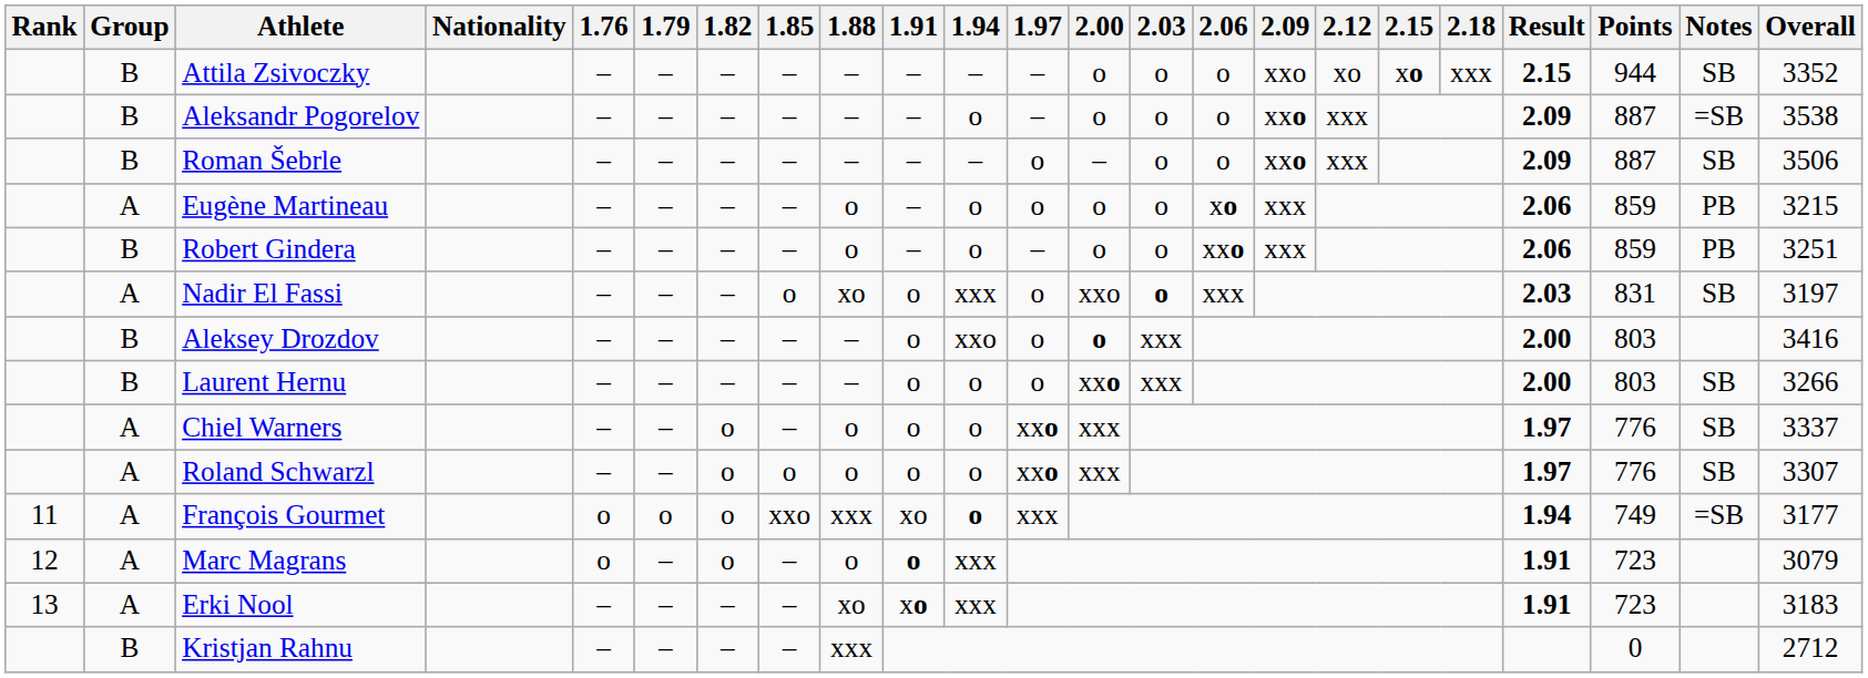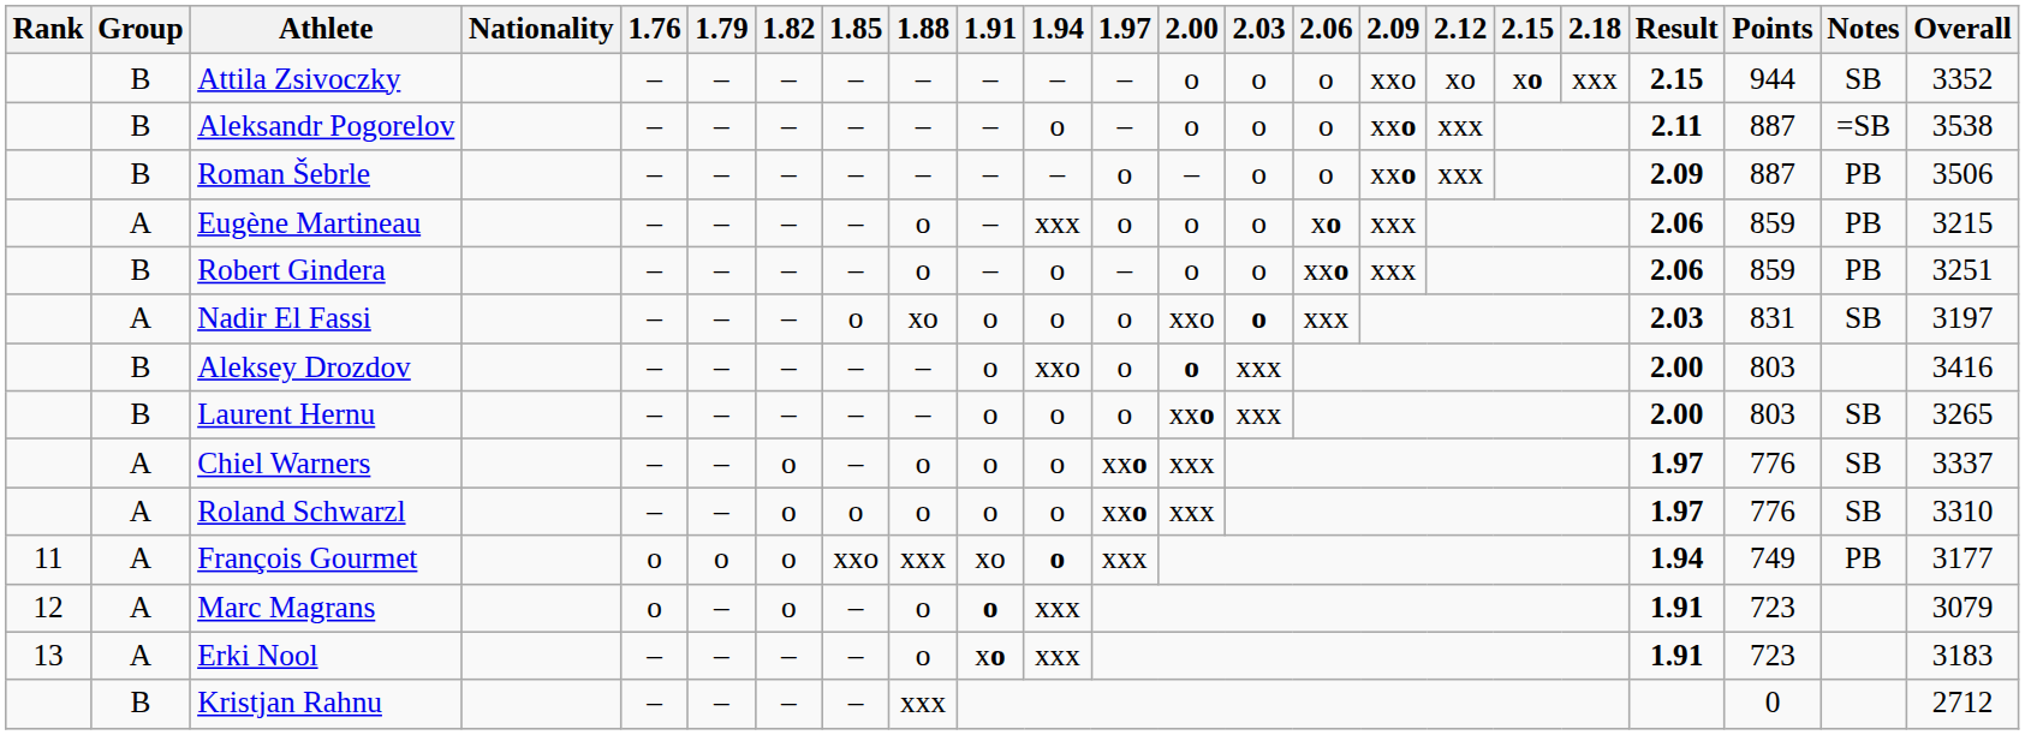 <table class="wikitable sortable" style="text-align:center">
 <tr>
 <th>Rank</th>
 <th>Group</th>
 <th>Athlete</th>
 <th>Nationality</th>
 <th>1.76</th>
 <th>1.79</th>
 <th>1.82</th>
 <th>1.85</th>
 <th>1.88</th>
 <th>1.91</th>
 <th>1.94</th>
 <th>1.97</th>
 <th>2.00</th>
 <th>2.03</th>
 <th>2.06</th>
 <th>2.09</th>
 <th>2.12</th>
 <th>2.15</th>
 <th>2.18</th>
 <th>Result</th>
 <th>Points</th>
 <th>Notes</th>
 <th>Overall</th>
 </tr>
 <tr>
 <td></td>
 <td>B</td>
 <td align="left"><a href='#'>Attila Zsivoczky</a></td>
 <td align=left></td>
 <td>–</td>
 <td>–</td>
 <td>–</td>
 <td>–</td>
 <td>–</td>
 <td>–</td>
 <td>–</td>
 <td>–</td>
 <td>o</td>
 <td>o</td>
 <td>o</td>
 <td>xxo</td>
 <td>xo</td>
 <td>x<strong>o</strong></td>
 <td>xxx</td>
 <td><strong>2.15</strong></td>
 <td>944</td>
 <td>SB</td>
 <td>3352</td>
 </tr>
 <tr>
 <td></td>
 <td>B</td>
 <td align="left"><a href='#'>Aleksandr Pogorelov</a></td>
 <td align=left></td>
 <td>–</td>
 <td>–</td>
 <td>–</td>
 <td>–</td>
 <td>–</td>
 <td>–</td>
 <td>o</td>
 <td>–</td>
 <td>o</td>
 <td>o</td>
 <td>o</td>
 <td>xx<strong>o</strong></td>
 <td>xxx</td>
 <td colspan=2></td>
-<td><strong>2.09</strong></td>
+<td><strong>2.11</strong></td>
 <td>887</td>
 <td>=SB</td>
 <td>3538</td>
 </tr>
 <tr>
 <td></td>
 <td>B</td>
 <td align="left"><a href='#'>Roman Šebrle</a></td>
 <td align=left></td>
 <td>–</td>
 <td>–</td>
 <td>–</td>
 <td>–</td>
 <td>–</td>
 <td>–</td>
 <td>–</td>
 <td>o</td>
 <td>–</td>
 <td>o</td>
 <td>o</td>
 <td>xx<strong>o</strong></td>
 <td>xxx</td>
 <td colspan=2></td>
 <td><strong>2.09</strong></td>
 <td>887</td>
-<td>SB</td>
+<td>PB</td>
 <td>3506</td>
 </tr>
 <tr>
 <td></td>
 <td>A</td>
 <td align="left"><a href='#'>Eugène Martineau</a></td>
 <td align=left></td>
 <td>–</td>
 <td>–</td>
 <td>–</td>
 <td>–</td>
 <td>o</td>
 <td>–</td>
-<td>o</td>
+<td>xxx</td>
 <td>o</td>
 <td>o</td>
 <td>o</td>
 <td>x<strong>o</strong></td>
 <td>xxx</td>
 <td colspan=3></td>
 <td><strong>2.06</strong></td>
 <td>859</td>
 <td>PB</td>
 <td>3215</td>
 </tr>
 <tr>
 <td></td>
 <td>B</td>
 <td align="left"><a href='#'>Robert Gindera</a></td>
 <td align=left></td>
 <td>–</td>
 <td>–</td>
 <td>–</td>
 <td>–</td>
 <td>o</td>
 <td>–</td>
 <td>o</td>
 <td>–</td>
 <td>o</td>
 <td>o</td>
 <td>xx<strong>o</strong></td>
 <td>xxx</td>
 <td colspan=3></td>
 <td><strong>2.06</strong></td>
 <td>859</td>
 <td>PB</td>
 <td>3251</td>
 </tr>
 <tr>
 <td></td>
 <td>A</td>
 <td align="left"><a href='#'>Nadir El Fassi</a></td>
 <td align=left></td>
 <td>–</td>
 <td>–</td>
 <td>–</td>
 <td>o</td>
 <td>xo</td>
 <td>o</td>
-<td>xxx</td>
+<td>o</td>
 <td>o</td>
 <td>xxo</td>
 <td><strong>o</strong></td>
 <td>xxx</td>
 <td colspan=4></td>
 <td><strong>2.03</strong></td>
 <td>831</td>
 <td>SB</td>
 <td>3197</td>
 </tr>
 <tr>
 <td></td>
 <td>B</td>
 <td align="left"><a href='#'>Aleksey Drozdov</a></td>
 <td align=left></td>
 <td>–</td>
 <td>–</td>
 <td>–</td>
 <td>–</td>
 <td>–</td>
 <td>o</td>
 <td>xxo</td>
 <td>o</td>
 <td><strong>o</strong></td>
 <td>xxx</td>
 <td colspan=5></td>
 <td><strong>2.00</strong></td>
 <td>803</td>
 <td></td>
 <td>3416</td>
 </tr>
 <tr>
 <td></td>
 <td>B</td>
 <td align="left"><a href='#'>Laurent Hernu</a></td>
 <td align=left></td>
 <td>–</td>
 <td>–</td>
 <td>–</td>
 <td>–</td>
 <td>–</td>
 <td>o</td>
 <td>o</td>
 <td>o</td>
 <td>xx<strong>o</strong></td>
 <td>xxx</td>
 <td colspan=5></td>
 <td><strong>2.00</strong></td>
 <td>803</td>
 <td>SB</td>
-<td>3266</td>
+<td>3265</td>
 </tr>
 <tr>
 <td></td>
 <td>A</td>
 <td align="left"><a href='#'>Chiel Warners</a></td>
 <td align=left></td>
 <td>–</td>
 <td>–</td>
 <td>o</td>
 <td>–</td>
 <td>o</td>
 <td>o</td>
 <td>o</td>
 <td>xx<strong>o</strong></td>
 <td>xxx</td>
 <td colspan=6></td>
 <td><strong>1.97</strong></td>
 <td>776</td>
 <td>SB</td>
 <td>3337</td>
 </tr>
 <tr>
 <td></td>
 <td>A</td>
 <td align="left"><a href='#'>Roland Schwarzl</a></td>
 <td align=left></td>
 <td>–</td>
 <td>–</td>
 <td>o</td>
 <td>o</td>
 <td>o</td>
 <td>o</td>
 <td>o</td>
 <td>xx<strong>o</strong></td>
 <td>xxx</td>
 <td colspan=6></td>
 <td><strong>1.97</strong></td>
 <td>776</td>
 <td>SB</td>
-<td>3307</td>
+<td>3310</td>
 </tr>
 <tr>
 <td>11</td>
 <td>A</td>
 <td align="left"><a href='#'>François Gourmet</a></td>
 <td align=left></td>
 <td>o</td>
 <td>o</td>
 <td>o</td>
 <td>xxo</td>
 <td>xxx</td>
 <td>xo</td>
 <td><strong>o</strong></td>
 <td>xxx</td>
 <td colspan=7></td>
 <td><strong>1.94</strong></td>
 <td>749</td>
-<td>=SB</td>
+<td>PB</td>
 <td>3177</td>
 </tr>
 <tr>
 <td>12</td>
 <td>A</td>
 <td align="left"><a href='#'>Marc Magrans</a></td>
 <td align=left></td>
 <td>o</td>
 <td>–</td>
 <td>o</td>
 <td>–</td>
 <td>o</td>
 <td><strong>o</strong></td>
 <td>xxx</td>
 <td colspan=8></td>
 <td><strong>1.91</strong></td>
 <td>723</td>
 <td></td>
 <td>3079</td>
 </tr>
 <tr>
 <td>13</td>
 <td>A</td>
 <td align="left"><a href='#'>Erki Nool</a></td>
 <td align=left></td>
 <td>–</td>
 <td>–</td>
 <td>–</td>
 <td>–</td>
-<td>xo</td>
+<td>o</td>
 <td>x<strong>o</strong></td>
 <td>xxx</td>
 <td colspan=8></td>
 <td><strong>1.91</strong></td>
 <td>723</td>
 <td></td>
 <td>3183</td>
 </tr>
 <tr>
 <td></td>
 <td>B</td>
 <td align="left"><a href='#'>Kristjan Rahnu</a></td>
 <td align=left></td>
 <td>–</td>
 <td>–</td>
 <td>–</td>
 <td>–</td>
 <td>xxx</td>
 <td colspan=10></td>
 <td><strong></strong></td>
 <td>0</td>
 <td></td>
 <td>2712</td>
 </tr>
 </table>
